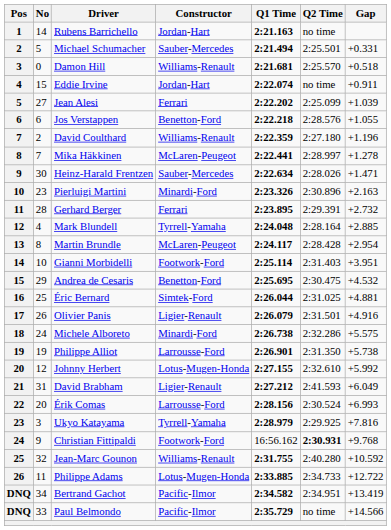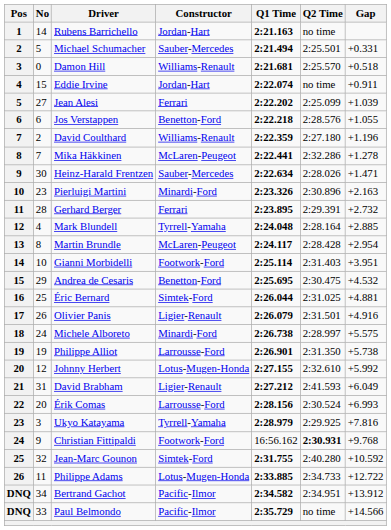 <table class="wikitable sortable" style="font-size: 95%;">
 <tr>
 <th>Pos</th>
 <th>No</th>
 <th>Driver</th>
 <th>Constructor</th>
 <th>Q1 Time</th>
 <th>Q2 Time</th>
 <th>Gap</th>
 </tr>
 <tr>
 <th>1</th>
 <td>14</td>
 <td> <a href='#'>Rubens Barrichello</a></td>
 <td><a href='#'>Jordan</a>-<a href='#'>Hart</a></td>
 <td><strong>2:21.163</strong></td>
 <td>no time</td>
 <td></td>
 </tr>
 <tr>
 <th>2</th>
 <td>5</td>
 <td> <a href='#'>Michael Schumacher</a></td>
 <td><a href='#'>Sauber</a>-<a href='#'>Mercedes</a></td>
 <td><strong>2:21.494</strong></td>
 <td>2:25.501</td>
 <td>+0.331</td>
 </tr>
 <tr>
 <th>3</th>
 <td>0</td>
 <td> <a href='#'>Damon Hill</a></td>
 <td><a href='#'>Williams</a>-<a href='#'>Renault</a></td>
 <td><strong>2:21.681</strong></td>
 <td>2:25.570</td>
 <td>+0.518</td>
 </tr>
 <tr>
 <th>4</th>
 <td>15</td>
 <td> <a href='#'>Eddie Irvine</a></td>
 <td><a href='#'>Jordan</a>-<a href='#'>Hart</a></td>
 <td><strong>2:22.074</strong></td>
 <td>no time</td>
 <td>+0.911</td>
 </tr>
 <tr>
 <th>5</th>
 <td>27</td>
 <td> <a href='#'>Jean Alesi</a></td>
 <td><a href='#'>Ferrari</a></td>
 <td><strong>2:22.202</strong></td>
 <td>2:25.099</td>
 <td>+1.039</td>
 </tr>
 <tr>
 <th>6</th>
 <td>6</td>
 <td> <a href='#'>Jos Verstappen</a></td>
 <td><a href='#'>Benetton</a>-<a href='#'>Ford</a></td>
 <td><strong>2:22.218</strong></td>
 <td>2:28.576</td>
 <td>+1.055</td>
 </tr>
 <tr>
 <th>7</th>
 <td>2</td>
 <td> <a href='#'>David Coulthard</a></td>
 <td><a href='#'>Williams</a>-<a href='#'>Renault</a></td>
 <td><strong>2:22.359</strong></td>
 <td>2:27.180</td>
 <td>+1.196</td>
 </tr>
 <tr>
 <th>8</th>
 <td>7</td>
 <td> <a href='#'>Mika Häkkinen</a></td>
 <td><a href='#'>McLaren</a>-<a href='#'>Peugeot</a></td>
 <td><strong>2:22.441</strong></td>
-<td>2:28.997</td>
+<td>2:32.286</td>
 <td>+1.278</td>
 </tr>
 <tr>
 <th>9</th>
 <td>30</td>
 <td> <a href='#'>Heinz-Harald Frentzen</a></td>
 <td><a href='#'>Sauber</a>-<a href='#'>Mercedes</a></td>
 <td><strong>2:22.634</strong></td>
 <td>2:28.026</td>
 <td>+1.471</td>
 </tr>
 <tr>
 <th>10</th>
 <td>23</td>
 <td> <a href='#'>Pierluigi Martini</a></td>
 <td><a href='#'>Minardi</a>-<a href='#'>Ford</a></td>
 <td><strong>2:23.326</strong></td>
 <td>2:30.896</td>
 <td>+2.163</td>
 </tr>
 <tr>
 <th>11</th>
 <td>28</td>
 <td> <a href='#'>Gerhard Berger</a></td>
 <td><a href='#'>Ferrari</a></td>
 <td><strong>2:23.895</strong></td>
 <td>2:29.391</td>
 <td>+2.732</td>
 </tr>
 <tr>
 <th>12</th>
 <td>4</td>
 <td> <a href='#'>Mark Blundell</a></td>
 <td><a href='#'>Tyrrell</a>-<a href='#'>Yamaha</a></td>
 <td><strong>2:24.048</strong></td>
 <td>2:28.164</td>
 <td>+2.885</td>
 </tr>
 <tr>
 <th>13</th>
 <td>8</td>
 <td> <a href='#'>Martin Brundle</a></td>
 <td><a href='#'>McLaren</a>-<a href='#'>Peugeot</a></td>
 <td><strong>2:24.117</strong></td>
 <td>2:28.428</td>
 <td>+2.954</td>
 </tr>
 <tr>
 <th>14</th>
 <td>10</td>
 <td> <a href='#'>Gianni Morbidelli</a></td>
 <td><a href='#'>Footwork</a>-<a href='#'>Ford</a></td>
 <td><strong>2:25.114</strong></td>
 <td>2:31.403</td>
 <td>+3.951</td>
 </tr>
 <tr>
 <th>15</th>
 <td>29</td>
 <td> <a href='#'>Andrea de Cesaris</a></td>
 <td><a href='#'>Benetton</a>-<a href='#'>Ford</a></td>
 <td><strong>2:25.695</strong></td>
 <td>2:30.475</td>
 <td>+4.532</td>
 </tr>
 <tr>
 <th>16</th>
 <td>25</td>
 <td> <a href='#'>Éric Bernard</a></td>
 <td><a href='#'>Simtek</a>-<a href='#'>Ford</a></td>
 <td><strong>2:26.044</strong></td>
 <td>2:31.025</td>
 <td>+4.881</td>
 </tr>
 <tr>
 <th>17</th>
 <td>26</td>
 <td> <a href='#'>Olivier Panis</a></td>
 <td><a href='#'>Ligier</a>-<a href='#'>Renault</a></td>
 <td><strong>2:26.079</strong></td>
 <td>2:31.501</td>
 <td>+4.916</td>
 </tr>
 <tr>
 <th>18</th>
 <td>24</td>
 <td> <a href='#'>Michele Alboreto</a></td>
 <td><a href='#'>Minardi</a>-<a href='#'>Ford</a></td>
 <td><strong>2:26.738</strong></td>
-<td>2:32.286</td>
+<td>2:28.997</td>
 <td>+5.575</td>
 </tr>
 <tr>
 <th>19</th>
 <td>19</td>
 <td> <a href='#'>Philippe Alliot</a></td>
 <td><a href='#'>Larrousse</a>-<a href='#'>Ford</a></td>
 <td><strong>2:26.901</strong></td>
 <td>2:31.350</td>
 <td>+5.738</td>
 </tr>
 <tr>
 <th>20</th>
 <td>12</td>
 <td> <a href='#'>Johnny Herbert</a></td>
 <td><a href='#'>Lotus</a>-<a href='#'>Mugen-Honda</a></td>
 <td><strong>2:27.155</strong></td>
 <td>2:32.610</td>
 <td>+5.992</td>
 </tr>
 <tr>
 <th>21</th>
 <td>31</td>
 <td> <a href='#'>David Brabham</a></td>
 <td><a href='#'>Ligier</a>-<a href='#'>Renault</a></td>
 <td><strong>2:27.212</strong></td>
 <td>2:41.593</td>
 <td>+6.049</td>
 </tr>
 <tr>
 <th>22</th>
 <td>20</td>
 <td> <a href='#'>Érik Comas</a></td>
 <td><a href='#'>Larrousse</a>-<a href='#'>Ford</a></td>
 <td><strong>2:28.156</strong></td>
 <td>2:30.524</td>
 <td>+6.993</td>
 </tr>
 <tr>
 <th>23</th>
 <td>3</td>
 <td> <a href='#'>Ukyo Katayama</a></td>
 <td><a href='#'>Tyrrell</a>-<a href='#'>Yamaha</a></td>
 <td><strong>2:28.979</strong></td>
 <td>2:29.925</td>
 <td>+7.816</td>
 </tr>
 <tr>
 <th>24</th>
 <td>9</td>
 <td> <a href='#'>Christian Fittipaldi</a></td>
 <td><a href='#'>Footwork</a>-<a href='#'>Ford</a></td>
 <td>16:56.162</td>
 <td><strong>2:30.931</strong></td>
 <td>+9.768</td>
 </tr>
 <tr>
 <th>25</th>
 <td>32</td>
 <td> <a href='#'>Jean-Marc Gounon</a></td>
-<td><a href='#'>Williams</a>-<a href='#'>Renault</a></td>
+<td><a href='#'>Simtek</a>-<a href='#'>Ford</a></td>
 <td><strong>2:31.755</strong></td>
 <td>2:40.280</td>
 <td>+10.592</td>
 </tr>
 <tr>
 <th>26</th>
 <td>11</td>
 <td> <a href='#'>Philippe Adams</a></td>
 <td><a href='#'>Lotus</a>-<a href='#'>Mugen-Honda</a></td>
 <td><strong>2:33.885</strong></td>
 <td>2:34.733</td>
 <td>+12.722</td>
 </tr>
 <tr>
 <th>DNQ</th>
 <td>34</td>
 <td> <a href='#'>Bertrand Gachot</a></td>
 <td><a href='#'>Pacific</a>-<a href='#'>Ilmor</a></td>
 <td><strong>2:34.582</strong></td>
 <td>2:34.951</td>
-<td>+13.419</td>
+<td>+13.912</td>
 </tr>
 <tr>
 <th>DNQ</th>
 <td>33</td>
 <td> <a href='#'>Paul Belmondo</a></td>
 <td><a href='#'>Pacific</a>-<a href='#'>Ilmor</a></td>
 <td><strong>2:35.729</strong></td>
 <td>no time</td>
 <td>+14.566</td>
 </tr>
 <tr>
 <th colspan="7"></th>
 </tr>
 </table>
